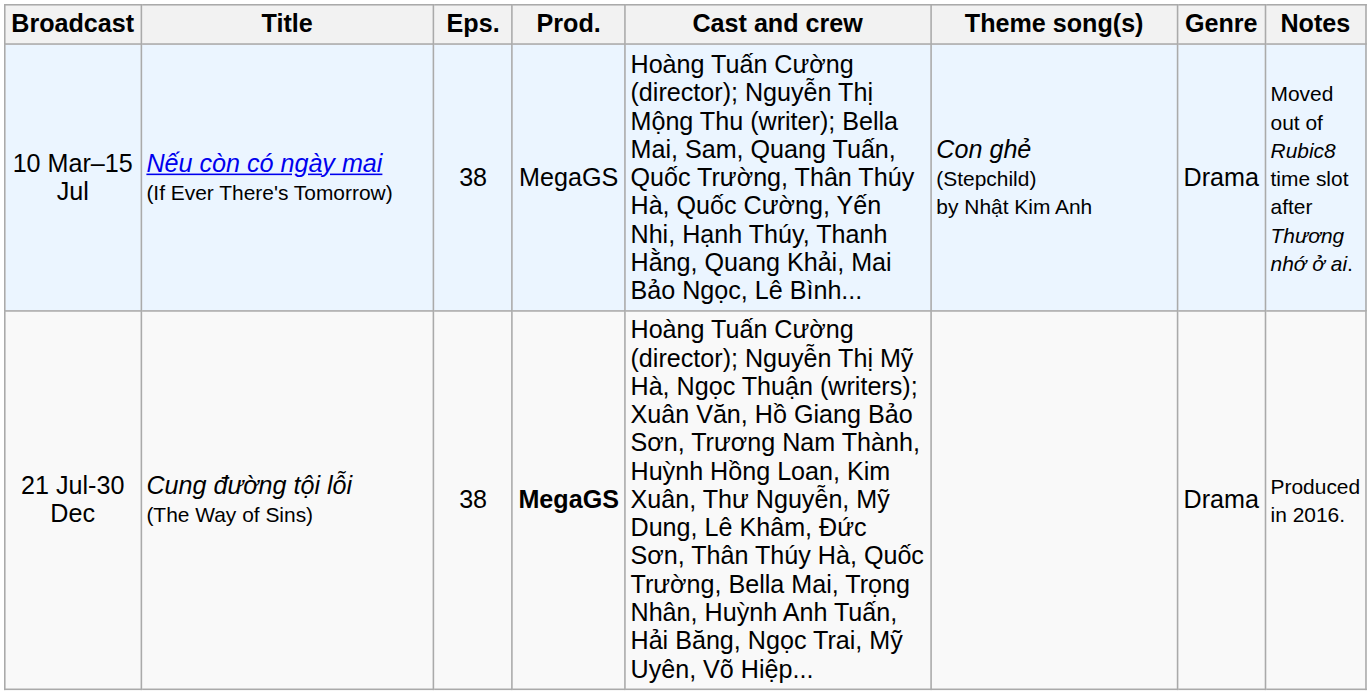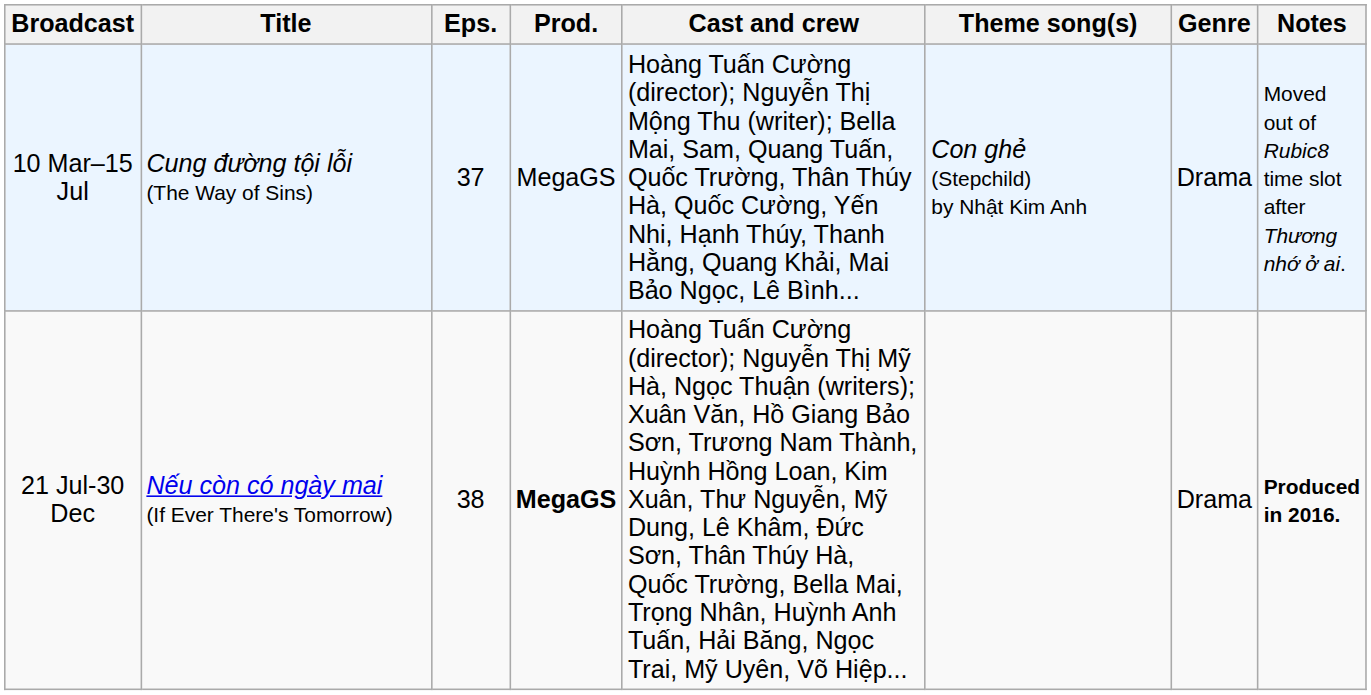 <table class="wikitable sortable">
 <tr>
 <th style="width:10%;">Broadcast</th>
 <th style="width:24%;">Title</th>
 <th style="width:6%;">Eps.</th>
 <th style="width:5%;">Prod.</th>
 <th style="width:25%;">Cast and crew</th>
 <th style="width:20%;">Theme song(s)</th>
 <th style="width:5%;">Genre</th>
 <th style="width:5%;">Notes</th>
 </tr>
 <tr ---- bgcolor="#ebf5ff">
 <td style="text-align:center;">10 Mar–15 Jul <br></td>
-<td><em><a href='#'>Nếu còn có ngày mai</a></em> <br><small>(If Ever There's Tomorrow)</small></td>
-<td style="text-align:center;">38</td>
+<td><em>Cung đường tội lỗi</em> <br><small>(The Way of Sins)</small></td>
+<td style="text-align:center;">37</td>
 <td style="text-align:center;">MegaGS</td>
 <td>Hoàng Tuấn Cường (director); Nguyễn Thị Mộng Thu (writer);  Bella Mai, Sam, Quang Tuấn, Quốc Trường, Thân Thúy Hà, Quốc Cường, Yến Nhi, Hạnh Thúy, Thanh Hằng, Quang Khải, Mai Bảo Ngọc, Lê Bình...</td>
 <td><em>Con ghẻ</em> <br><small>(Stepchild)</small><br><small>by Nhật Kim Anh</small><br></td>
 <td>Drama</td>
 <td><small>Moved out of <em>Rubic8</em> time slot after <em>Thương nhớ ở ai</em>.</small></td>
 </tr>
 <tr>
 <td style="text-align:center;">21 Jul-30 Dec <br></td>
-<td><em>Cung đường tội lỗi</em> <br><small>(The Way of Sins)</small></td>
+<td><em><a href='#'>Nếu còn có ngày mai</a></em> <br><small>(If Ever There's Tomorrow)</small></td>
 <td style="text-align:center;">38</td>
 <td style="text-align:center;"><strong>MegaGS</strong></td>
 <td>Hoàng Tuấn Cường (director); Nguyễn Thị Mỹ Hà, Ngọc Thuận (writers);  Xuân Văn, Hồ Giang Bảo Sơn, Trương Nam Thành, Huỳnh Hồng Loan, Kim Xuân, Thư Nguyễn, Mỹ Dung, Lê Khâm, Đức Sơn, Thân Thúy Hà, Quốc Trường, Bella Mai, Trọng Nhân, Huỳnh Anh Tuấn, Hải Băng, Ngọc Trai, Mỹ Uyên, Võ Hiệp...</td>
 <td></td>
 <td>Drama</td>
-<td><small>Produced in 2016.</small></td>
+<td><strong><small>Produced in 2016.</small></strong></td>
 </tr>
 </table>
